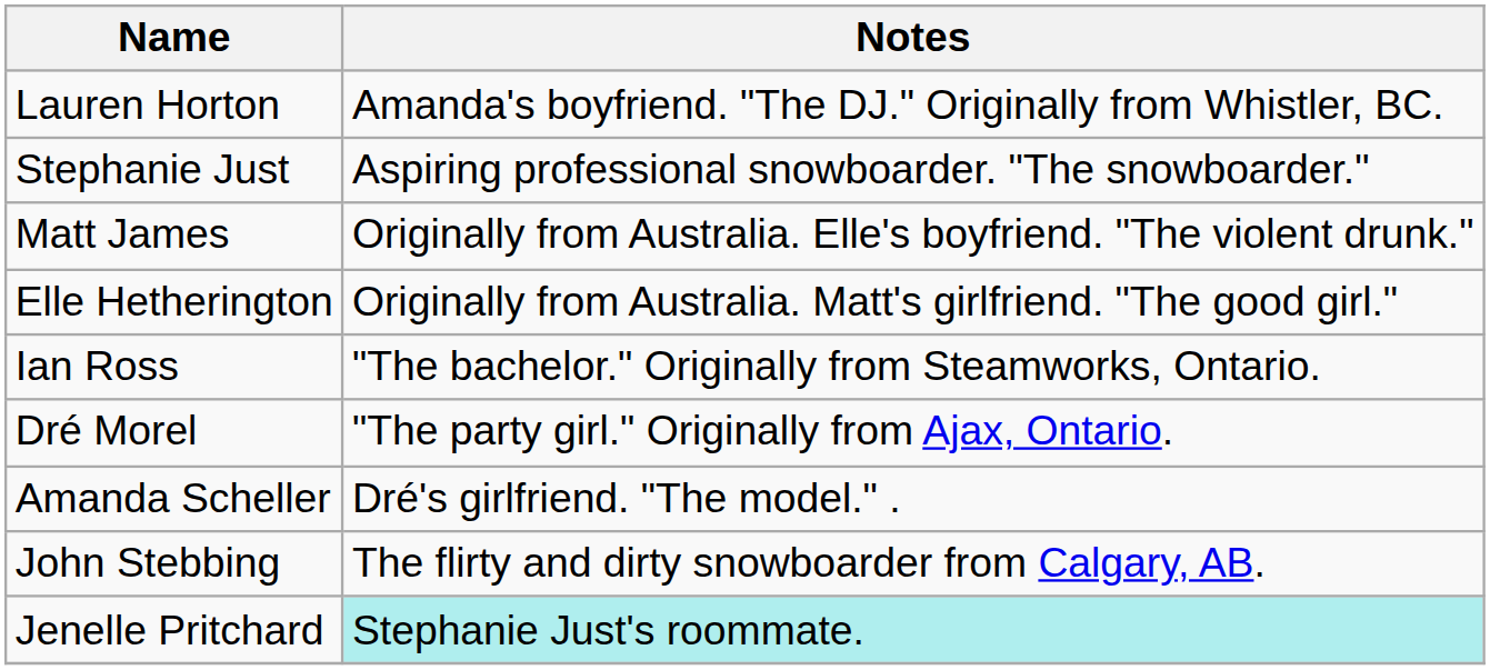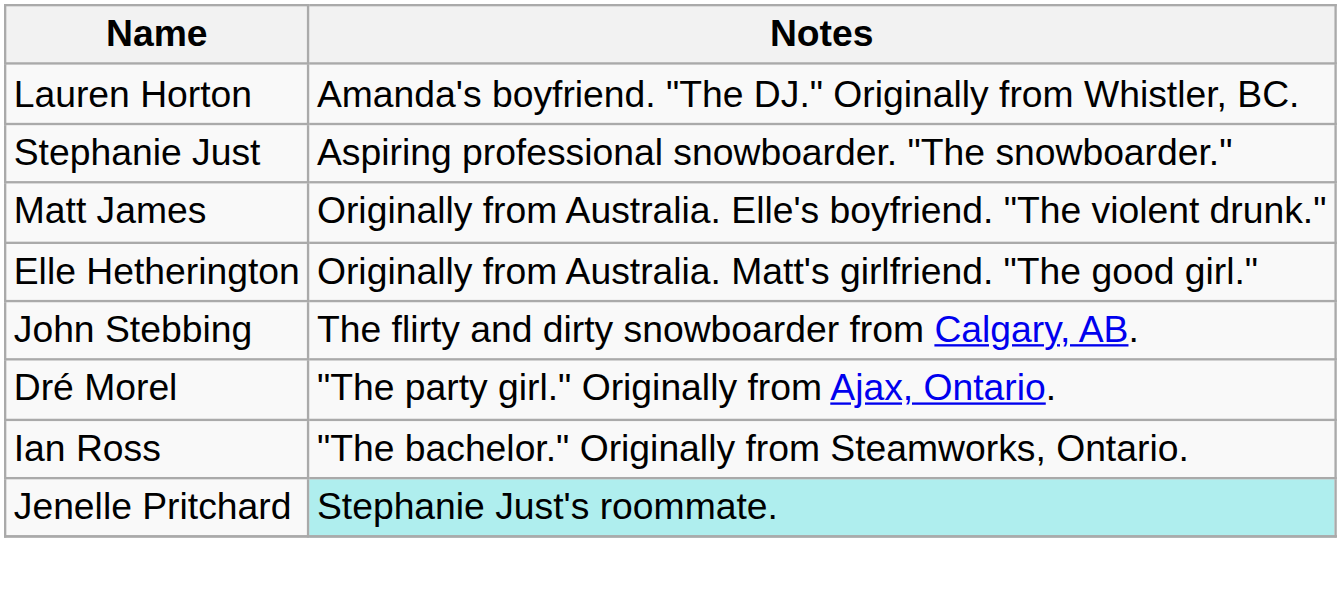 <table class="wikitable">
 <tr>
 <th>Name</th>
 <th>Notes</th>
 </tr>
 <tr>
 <td>Lauren Horton</td>
 <td>Amanda's boyfriend. "The DJ." Originally from Whistler, BC.</td>
 </tr>
 <tr>
 <td>Stephanie Just</td>
 <td>Aspiring professional snowboarder. "The snowboarder."</td>
 </tr>
 <tr>
 <td>Matt James</td>
 <td>Originally from Australia. Elle's boyfriend. "The violent drunk."</td>
 </tr>
 <tr>
 <td>Elle Hetherington</td>
 <td>Originally from Australia. Matt's girlfriend. "The good girl."</td>
 </tr>
 <tr>
-<td>Ian Ross</td>
-<td>"The bachelor." Originally from Steamworks, Ontario.</td>
+<td>John Stebbing</td>
+<td>The flirty and dirty snowboarder from <a href='#'>Calgary, AB</a>.</td>
 </tr>
 <tr>
 <td>Dré Morel</td>
 <td>"The party girl." Originally from <a href='#'>Ajax, Ontario</a>.</td>
 </tr>
 <tr>
-<td>Amanda Scheller</td>
-<td>Dré's girlfriend. "The model." .</td>
-</tr>
-<tr>
-<td>John Stebbing</td>
-<td>The flirty and dirty snowboarder from <a href='#'>Calgary, AB</a>.</td>
+<td>Ian Ross</td>
+<td>"The bachelor." Originally from Steamworks, Ontario.</td>
 </tr>
 <tr>
 <td>Jenelle Pritchard</td>
 <td style="background: paleturquoise;">Stephanie Just's roommate.</td>
 </tr>
 <tr>
 </tr>
 </table>
